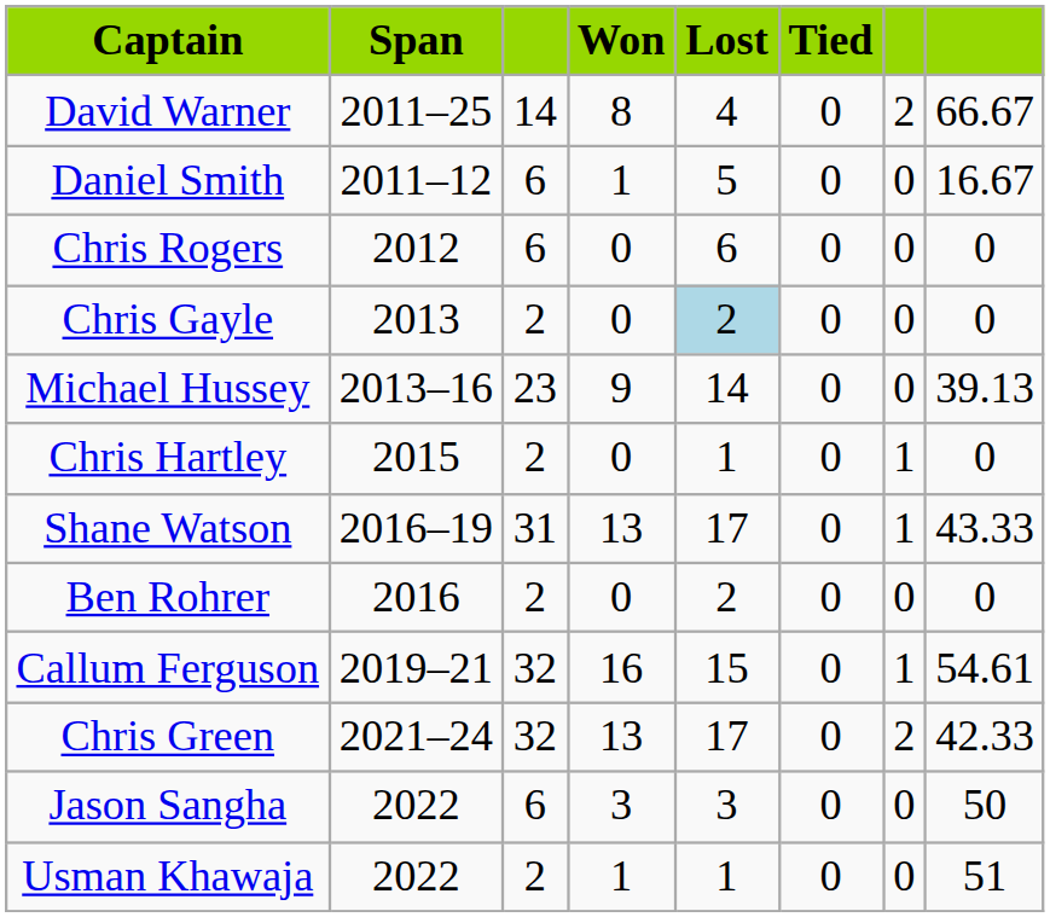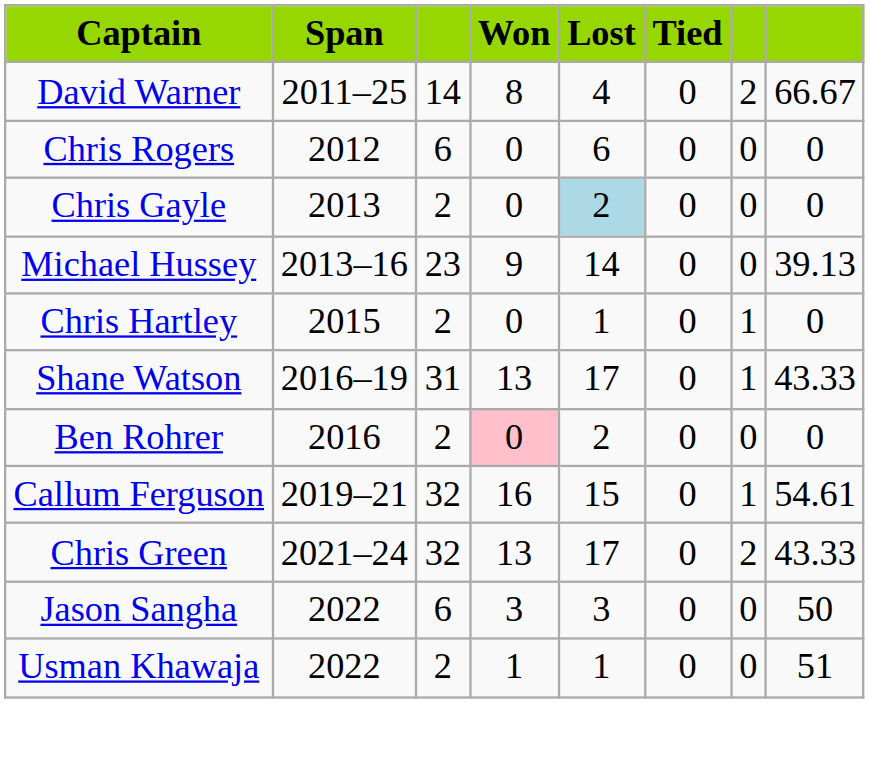 <table class="wikitable" style="font-size:100%">
 <tr>
 <th style="background:#96D701;">Captain</th>
 <th style="background:#96D701;">Span</th>
 <th style="background:#96D701;"></th>
 <th style="background:#96D701;">Won</th>
 <th style="background:#96D701;">Lost</th>
 <th style="background:#96D701;">Tied</th>
 <th style="background:#96D701;"></th>
 <th style="background:#96D701;"></th>
 </tr>
 <tr align="center">
 <td><a href='#'>David Warner</a></td>
 <td>2011–25</td>
 <td>14</td>
 <td>8</td>
 <td>4</td>
 <td>0</td>
 <td>2</td>
 <td>66.67</td>
-</tr>
-<tr align="center">
-<td><a href='#'>Daniel Smith</a></td>
-<td>2011–12</td>
-<td>6</td>
-<td>1</td>
-<td>5</td>
-<td>0</td>
-<td>0</td>
-<td>16.67</td>
 </tr>
 <tr align="center">
 <td><a href='#'>Chris Rogers</a></td>
 <td>2012</td>
 <td>6</td>
 <td>0</td>
 <td>6</td>
 <td>0</td>
 <td>0</td>
 <td>0</td>
 </tr>
 <tr align="center">
 <td><a href='#'>Chris Gayle</a></td>
 <td>2013</td>
 <td>2</td>
 <td>0</td>
 <td style="background: lightblue;">2</td>
 <td>0</td>
 <td>0</td>
 <td>0</td>
 </tr>
 <tr align="center">
 <td><a href='#'>Michael Hussey</a></td>
 <td>2013–16</td>
 <td>23</td>
 <td>9</td>
 <td>14</td>
 <td>0</td>
 <td>0</td>
 <td>39.13</td>
 </tr>
 <tr align="center">
 <td><a href='#'>Chris Hartley</a></td>
 <td>2015</td>
 <td>2</td>
 <td>0</td>
 <td>1</td>
 <td>0</td>
 <td>1</td>
 <td>0</td>
 </tr>
 <tr align="center">
 <td><a href='#'>Shane Watson</a></td>
 <td>2016–19</td>
 <td>31</td>
 <td>13</td>
 <td>17</td>
 <td>0</td>
 <td>1</td>
 <td>43.33</td>
 </tr>
 <tr align="center">
 <td><a href='#'>Ben Rohrer</a></td>
 <td>2016</td>
 <td>2</td>
-<td>0</td>
+<td style="background: pink;">0</td>
 <td>2</td>
 <td>0</td>
 <td>0</td>
 <td>0</td>
 </tr>
 <tr align="center">
 <td><a href='#'>Callum Ferguson</a></td>
 <td>2019–21</td>
 <td>32</td>
 <td>16</td>
 <td>15</td>
 <td>0</td>
 <td>1</td>
 <td>54.61</td>
 </tr>
 <tr align="center">
 <td><a href='#'>Chris Green</a></td>
 <td>2021–24</td>
 <td>32</td>
 <td>13</td>
 <td>17</td>
 <td>0</td>
 <td>2</td>
-<td>42.33</td>
+<td>43.33</td>
 </tr>
 <tr align="center">
 <td><a href='#'>Jason Sangha</a></td>
 <td>2022</td>
 <td>6</td>
 <td>3</td>
 <td>3</td>
 <td>0</td>
 <td>0</td>
 <td>50</td>
 </tr>
 <tr align="center">
 <td><a href='#'>Usman Khawaja</a></td>
 <td>2022</td>
 <td>2</td>
 <td>1</td>
 <td>1</td>
 <td>0</td>
 <td>0</td>
 <td>51</td>
 </tr>
 </table>
